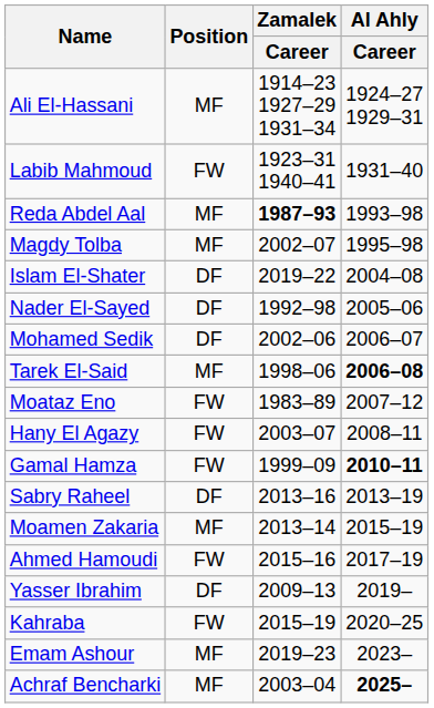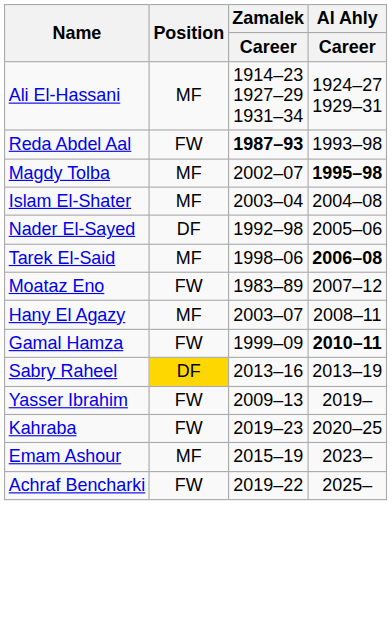 <table class="wikitable" style="text-align: center">
 <tr>
 <th rowspan="2">Name</th>
 <th rowspan="2">Position</th>
 <th colspan="1">Zamalek</th>
 <th colspan="1">Al Ahly</th>
 </tr>
 <tr>
 <th>Career</th>
 <th>Career</th>
 </tr>
 <tr>
 <td style="text-align:left"> <a href='#'>Ali El-Hassani</a></td>
 <td>MF</td>
 <td>1914–23 <br>1927–29 <br>1931–34</td>
 <td>1924–27 <br>1929–31</td>
 </tr>
 <tr>
-<td style="text-align:left"> <a href='#'>Labib Mahmoud</a></td>
+<td style="text-align:left"> <a href='#'>Reda Abdel Aal</a></td>
 <td>FW</td>
-<td>1923–31 <br>1940–41</td>
-<td>1931–40</td>
-</tr>
-<tr>
-<td style="text-align:left"> <a href='#'>Reda Abdel Aal</a></td>
-<td>MF</td>
 <td><strong>1987–93</strong></td>
 <td>1993–98</td>
 </tr>
 <tr>
 <td style="text-align:left"> <a href='#'>Magdy Tolba</a></td>
 <td>MF</td>
 <td>2002–07</td>
-<td>1995–98</td>
+<td><strong>1995–98</strong></td>
 </tr>
 <tr>
 <td style="text-align:left"> <a href='#'>Islam El-Shater</a></td>
-<td>DF</td>
-<td>2019–22</td>
+<td>MF</td>
+<td>2003–04</td>
 <td>2004–08</td>
 </tr>
 <tr>
 <td style="text-align:left"> <a href='#'>Nader El-Sayed</a></td>
 <td>DF</td>
 <td>1992–98</td>
 <td>2005–06</td>
-</tr>
-<tr>
-<td style="text-align:left"> <a href='#'>Mohamed Sedik</a></td>
-<td>DF</td>
-<td>2002–06</td>
-<td>2006–07</td>
 </tr>
 <tr>
 <td style="text-align:left"> <a href='#'>Tarek El-Said</a></td>
 <td>MF</td>
 <td>1998–06</td>
 <td><strong>2006–08</strong></td>
 </tr>
 <tr>
 <td style="text-align:left"> <a href='#'>Moataz Eno</a></td>
 <td>FW</td>
 <td>1983–89</td>
 <td>2007–12</td>
 </tr>
 <tr>
 <td style="text-align:left"> <a href='#'>Hany El Agazy</a></td>
-<td>FW</td>
+<td>MF</td>
 <td>2003–07</td>
 <td>2008–11</td>
 </tr>
 <tr>
 <td style="text-align:left"> <a href='#'>Gamal Hamza</a></td>
 <td>FW</td>
 <td>1999–09</td>
 <td><strong>2010–11</strong></td>
 </tr>
 <tr>
 <td style="text-align:left"> <a href='#'>Sabry Raheel</a></td>
-<td>DF</td>
+<td style="background: gold;">DF</td>
 <td>2013–16</td>
 <td>2013–19</td>
 </tr>
 <tr>
-<td style="text-align:left"> <a href='#'>Moamen Zakaria</a></td>
-<td>MF</td>
-<td>2013–14</td>
-<td>2015–19</td>
-</tr>
-<tr>
-<td style="text-align:left"> <a href='#'>Ahmed Hamoudi</a></td>
+<td style="text-align:left"> <a href='#'>Yasser Ibrahim</a></td>
 <td>FW</td>
-<td>2015–16</td>
-<td>2017–19</td>
-</tr>
-<tr>
-<td style="text-align:left"> <a href='#'>Yasser Ibrahim</a></td>
-<td>DF</td>
 <td>2009–13</td>
 <td>2019–</td>
 </tr>
 <tr>
 <td style="text-align:left"> <a href='#'>Kahraba</a></td>
 <td>FW</td>
-<td>2015–19</td>
+<td>2019–23</td>
 <td>2020–25</td>
 </tr>
 <tr>
 <td style="text-align:left"> <a href='#'>Emam Ashour</a></td>
 <td>MF</td>
-<td>2019–23</td>
+<td>2015–19</td>
 <td>2023–</td>
 </tr>
 <tr>
 <td style="text-align:left"> <a href='#'>Achraf Bencharki</a></td>
-<td>MF</td>
-<td>2003–04</td>
-<td><strong>2025–</strong></td>
+<td>FW</td>
+<td>2019–22</td>
+<td>2025–</td>
 </tr>
 </table>
